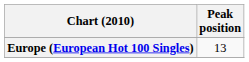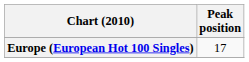 <table class="wikitable sortable plainrowheaders" style="text-align:center">
 <tr>
 <th>Chart (2010)</th>
 <th>Peak<br>position</th>
 </tr>
 <tr>
 </tr>
 <tr>
 <th scope="row">Europe (<a href='#'>European Hot 100 Singles</a>)</th>
-<td>13</td>
+<td>17</td>
 </tr>
 <tr>
 </tr>
 <tr>
 </tr>
 <tr>
 </tr>
 </table>
